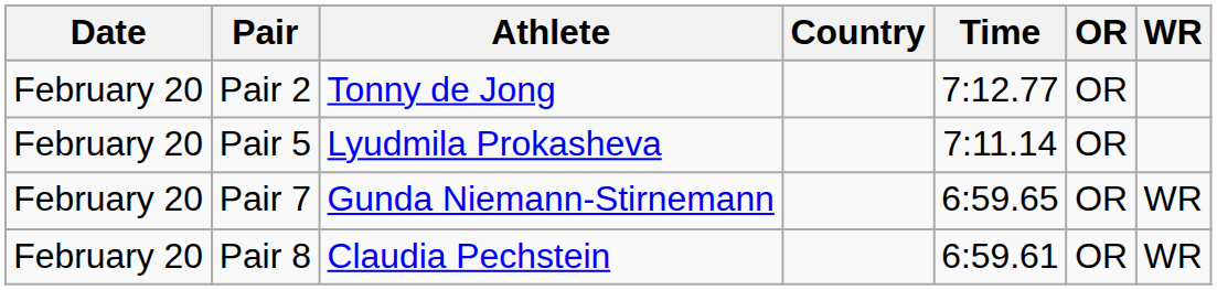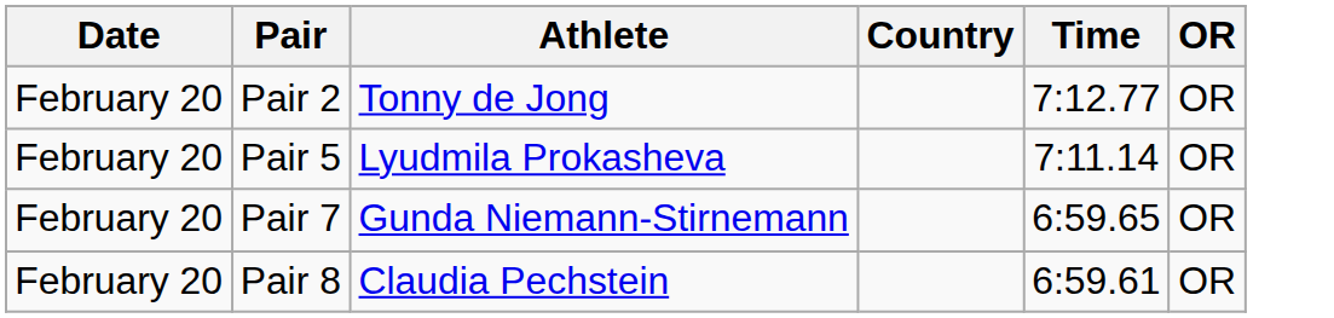 <table class="wikitable" style="text-align:center">
 <tr>
 <th>Date</th>
 <th>Pair</th>
 <th>Athlete</th>
 <th>Country</th>
 <th>Time</th>
 <th>OR</th>
-<th>WR</th>
 </tr>
 <tr>
 <td>February 20</td>
 <td>Pair 2</td>
 <td align=left><a href='#'>Tonny de Jong</a></td>
 <td align=left></td>
 <td>7:12.77</td>
 <td>OR</td>
-<td></td>
 </tr>
 <tr>
 <td>February 20</td>
 <td>Pair 5</td>
 <td align=left><a href='#'>Lyudmila Prokasheva</a></td>
 <td align=left></td>
 <td>7:11.14</td>
 <td>OR</td>
-<td></td>
 </tr>
 <tr>
 <td>February 20</td>
 <td>Pair 7</td>
 <td align=left><a href='#'>Gunda Niemann-Stirnemann</a></td>
 <td align=left></td>
 <td>6:59.65</td>
 <td>OR</td>
-<td>WR</td>
 </tr>
 <tr>
 <td>February 20</td>
 <td>Pair 8</td>
 <td align=left><a href='#'>Claudia Pechstein</a></td>
 <td align=left></td>
 <td>6:59.61</td>
 <td>OR</td>
-<td>WR</td>
 </tr>
 </table>
